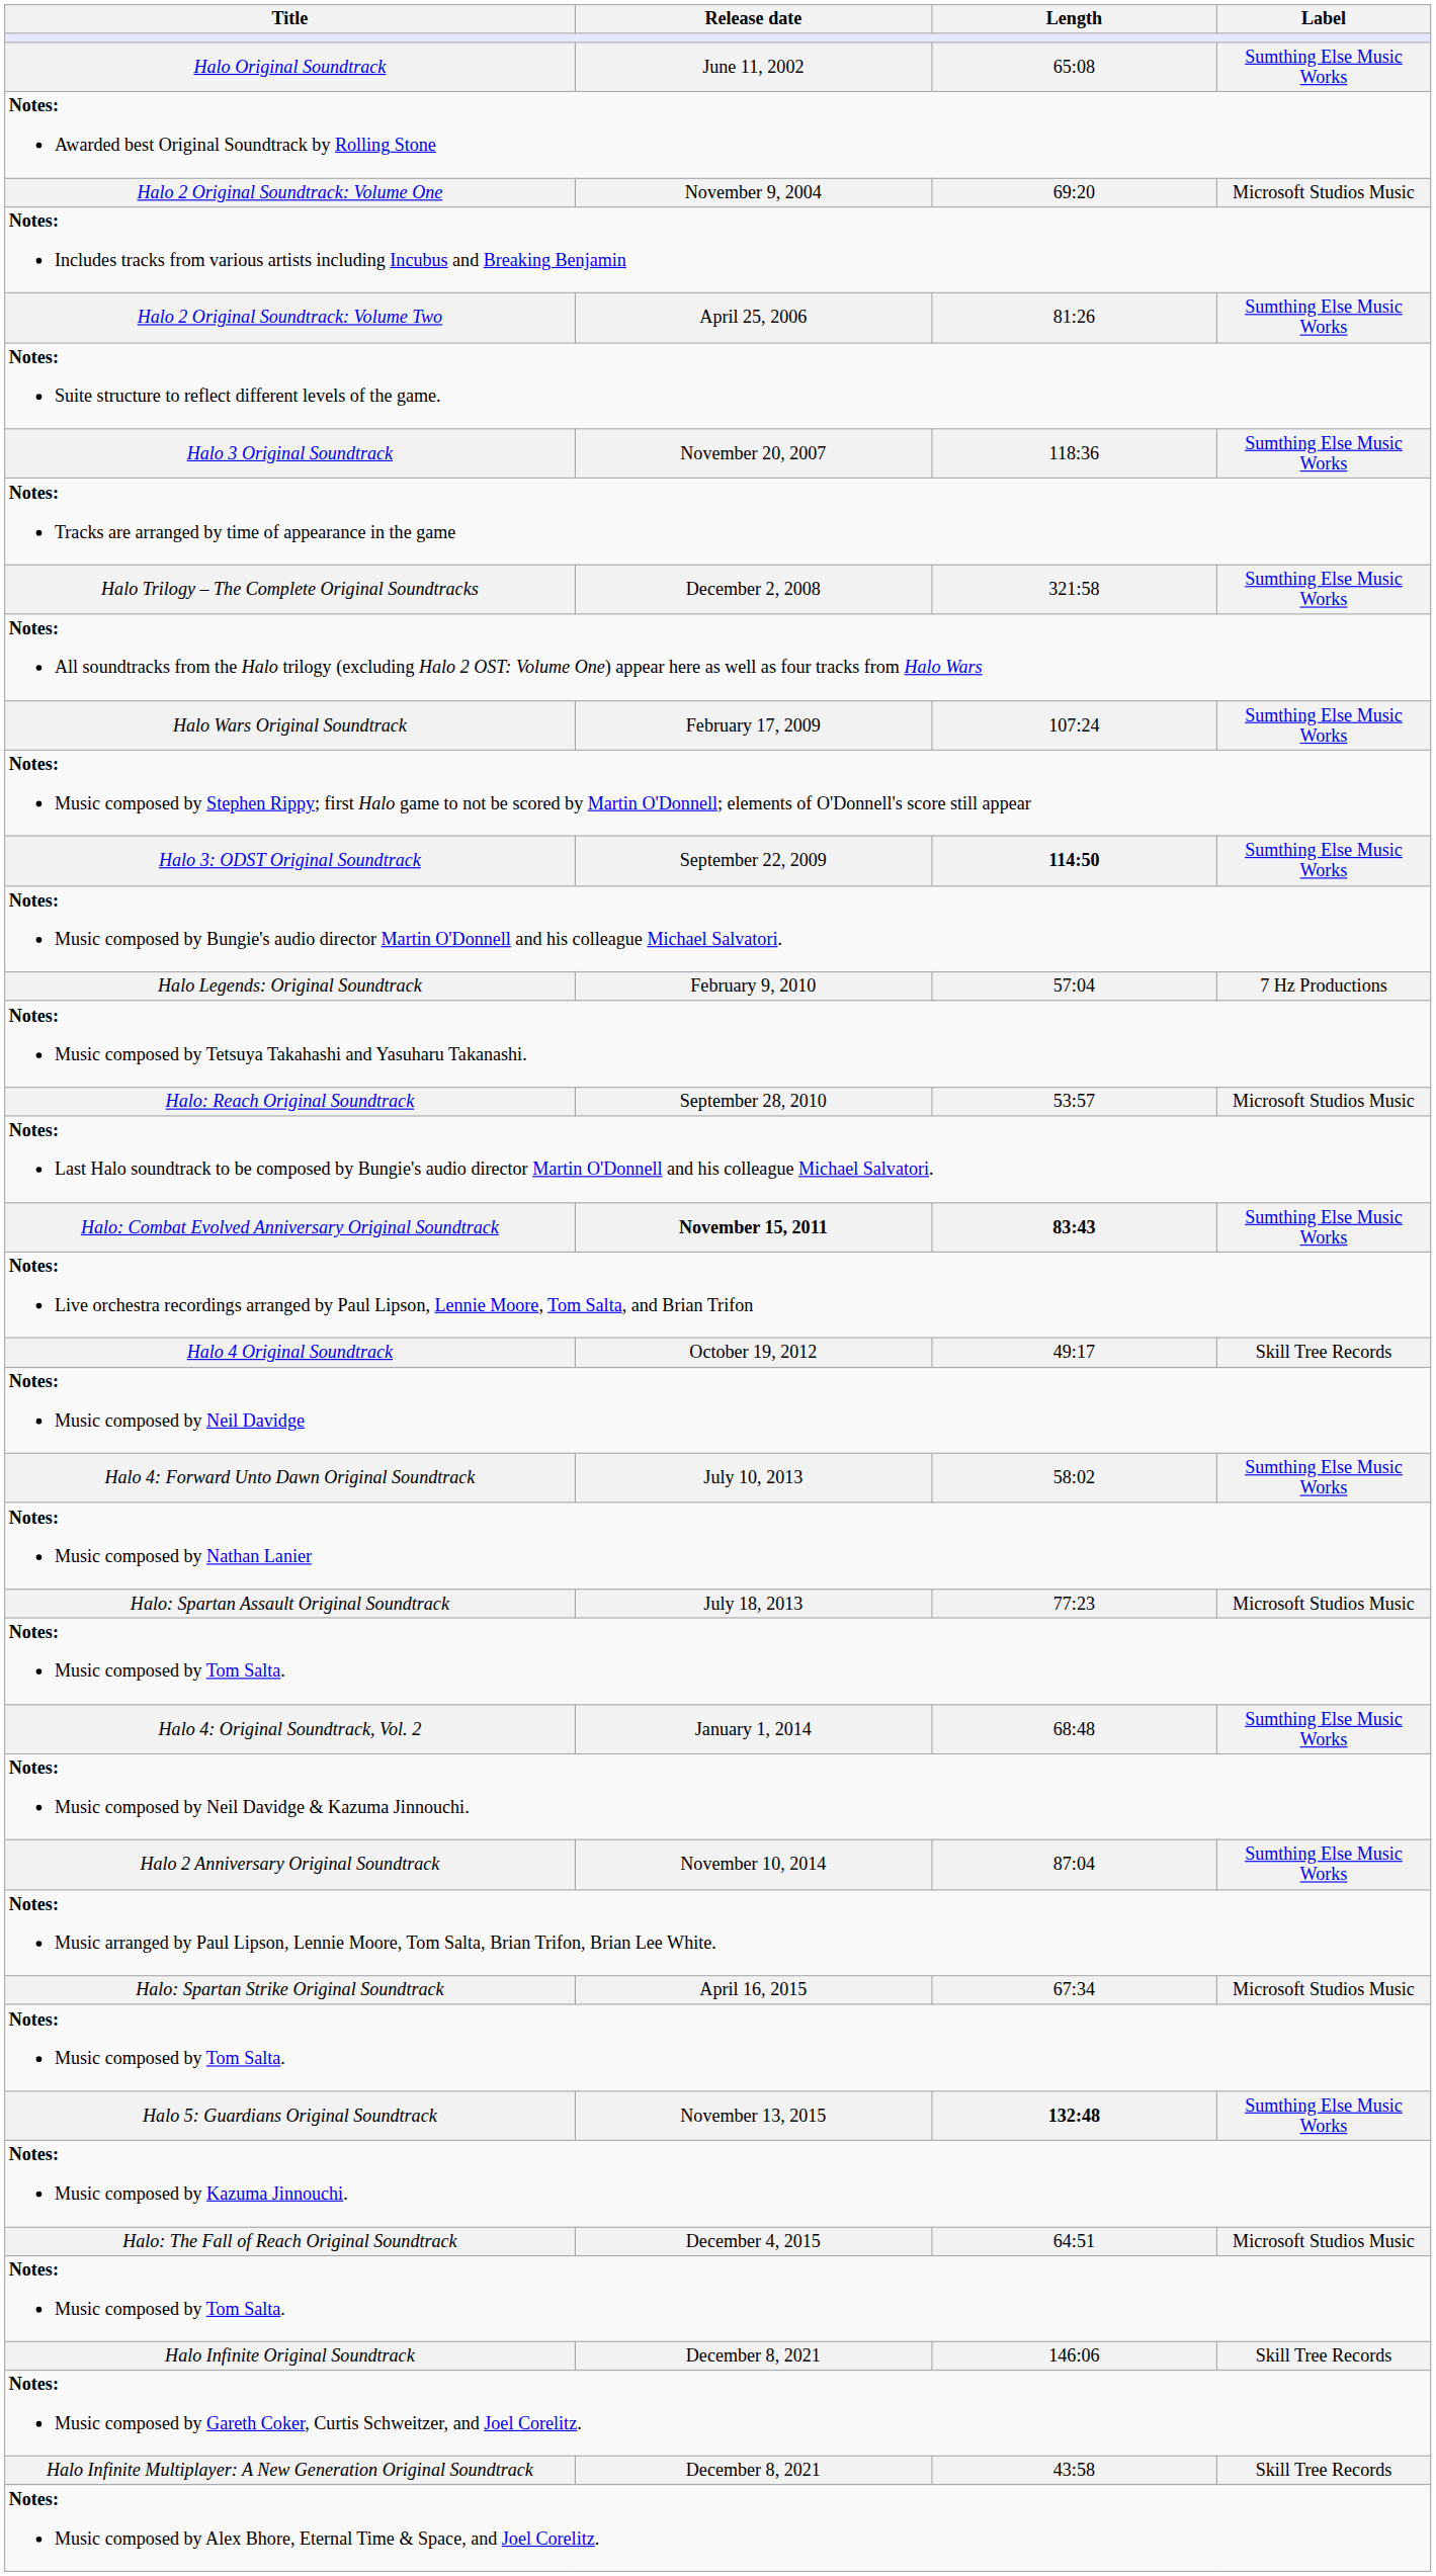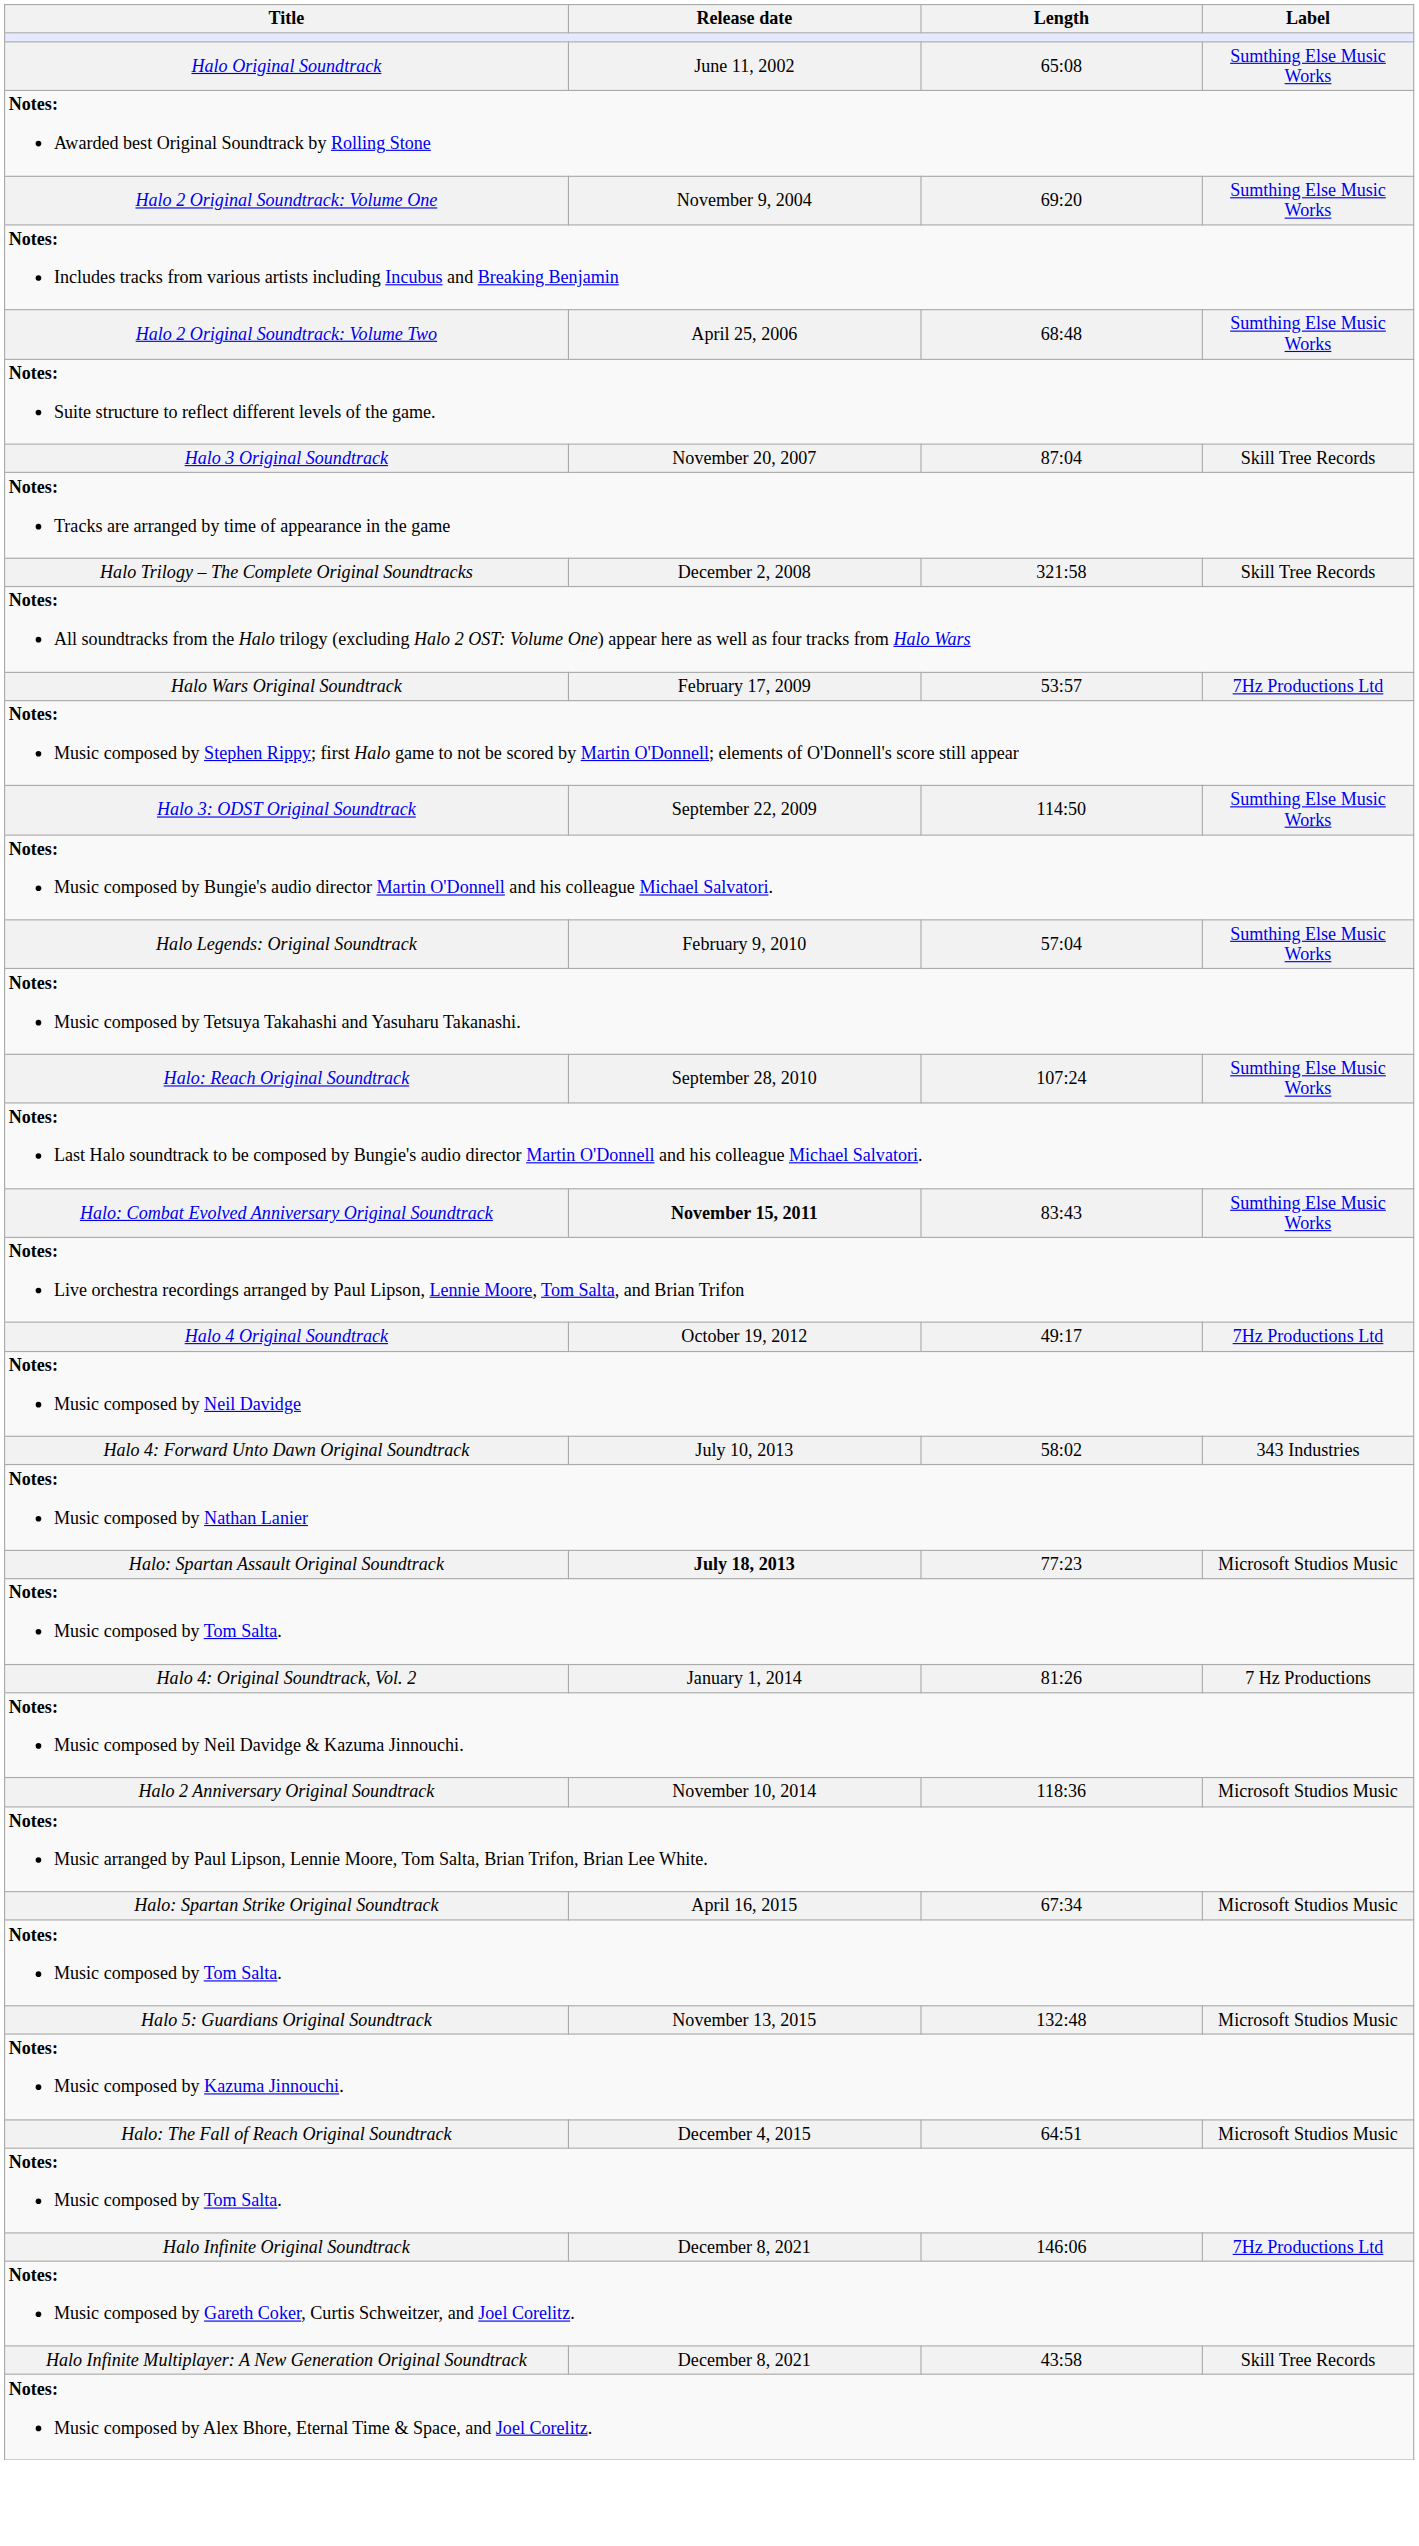 <table class="wikitable">
 <tr style="text-align: center;">
 <th colspan="2" width="40%">Title</th>
 <th colspan="1" width="25%">Release date</th>
 <th colspan="1" width="20%">Length</th>
 <th colspan="1" width="45%">Label</th>
 </tr>
 <tr>
 <td colspan="5" bgcolor="#e6e9ff"></td>
 </tr>
 <tr bgcolor="#F2F2F2" align="center">
 <td colspan="2"><em><a href='#'>Halo Original Soundtrack</a></em></td>
 <td colspan="1">June 11, 2002</td>
 <td colspan="1">65:08</td>
 <td colspan="1"><a href='#'>Sumthing Else Music Works</a></td>
 </tr>
 <tr>
 <td colspan="5" style="border: none; vertical-align: top;"><strong>Notes:</strong><br><ul><li>Awarded best Original Soundtrack by <a href='#'>Rolling Stone</a></li></ul></td>
 </tr>
 <tr bgcolor="#F2F2F2" align="center">
 <td colspan="2"><em><a href='#'>Halo 2 Original Soundtrack: Volume One</a></em></td>
 <td colspan="1">November 9, 2004</td>
 <td colspan="1">69:20</td>
-<td colspan="1">Microsoft Studios Music</td>
+<td colspan="1"><a href='#'>Sumthing Else Music Works</a></td>
 </tr>
 <tr>
 <td colspan="5" style="border: none; vertical-align: top;"><strong>Notes:</strong><br><ul><li>Includes tracks from various artists including <a href='#'>Incubus</a> and <a href='#'>Breaking Benjamin</a></li></ul></td>
 </tr>
 <tr bgcolor="#F2F2F2" align="center">
 <td colspan="2"><em><a href='#'>Halo 2 Original Soundtrack: Volume Two</a></em></td>
 <td colspan="1">April 25, 2006</td>
-<td colspan="1">81:26</td>
+<td colspan="1">68:48</td>
 <td colspan="1"><a href='#'>Sumthing Else Music Works</a></td>
 </tr>
 <tr>
 <td colspan="5" style="border: none; vertical-align: top;"><strong>Notes:</strong><br><ul><li>Suite structure to reflect different levels of the game.</li></ul></td>
 </tr>
 <tr bgcolor="#F2F2F2" align="center">
 <td colspan="2"><em><a href='#'>Halo 3 Original Soundtrack</a></em></td>
 <td colspan="1">November 20, 2007</td>
-<td colspan="1">118:36</td>
-<td colspan="1"><a href='#'>Sumthing Else Music Works</a></td>
+<td colspan="1">87:04</td>
+<td colspan="1">Skill Tree Records</td>
 </tr>
 <tr>
 <td colspan="5" style="border: none; vertical-align: top;"><strong>Notes:</strong><br><ul><li>Tracks are arranged by time of appearance in the game</li></ul></td>
 </tr>
 <tr bgcolor="#F2F2F2" align="center">
 <td colspan="2"><em>Halo Trilogy – The Complete Original Soundtracks</em></td>
 <td colspan="1">December 2, 2008</td>
 <td colspan="1">321:58</td>
-<td colspan="1"><a href='#'>Sumthing Else Music Works</a></td>
+<td colspan="1">Skill Tree Records</td>
 </tr>
 <tr>
 <td colspan="5" style="border: none; vertical-align: top;"><strong>Notes:</strong><br><ul><li>All soundtracks from the <em>Halo</em> trilogy (excluding <em>Halo 2 OST: Volume One</em>) appear here as well as four tracks from <em><a href='#'>Halo Wars</a></em></li></ul></td>
 </tr>
 <tr bgcolor="#F2F2F2" align="center">
 <td colspan="2"><em>Halo Wars Original Soundtrack</em></td>
 <td colspan="1">February 17, 2009</td>
-<td colspan="1">107:24</td>
-<td colspan="1"><a href='#'>Sumthing Else Music Works</a></td>
+<td colspan="1">53:57</td>
+<td colspan="1"><a href='#'>7Hz Productions Ltd</a></td>
 </tr>
 <tr>
 <td colspan="5" style="border: none; vertical-align: top;"><strong>Notes:</strong><br><ul><li>Music composed by <a href='#'>Stephen Rippy</a>; first <em>Halo</em> game to not be scored by <a href='#'>Martin O'Donnell</a>; elements of O'Donnell's score still appear</li></ul></td>
 </tr>
 <tr bgcolor="#F2F2F2" align="center">
 <td colspan="2"><em><a href='#'>Halo 3: ODST Original Soundtrack</a></em></td>
 <td colspan="1">September 22, 2009</td>
-<td colspan="1"><strong>114:50</strong></td>
+<td colspan="1">114:50</td>
 <td colspan="1"><a href='#'>Sumthing Else Music Works</a></td>
 </tr>
 <tr>
 <td colspan="5" style="border: none; vertical-align: top;"><strong>Notes:</strong><br><ul><li>Music composed by Bungie's audio director <a href='#'>Martin O'Donnell</a> and his colleague <a href='#'>Michael Salvatori</a>.</li></ul></td>
 </tr>
 <tr bgcolor="#F2F2F2" align="center">
 <td colspan="2"><em>Halo Legends: Original Soundtrack</em></td>
 <td colspan="1">February 9, 2010</td>
 <td colspan="1">57:04</td>
-<td colspan="1">7 Hz Productions</td>
+<td colspan="1"><a href='#'>Sumthing Else Music Works</a></td>
 </tr>
 <tr>
 <td colspan="5" style="border: none; vertical-align: top;"><strong>Notes:</strong><br><ul><li>Music composed by Tetsuya Takahashi and Yasuharu Takanashi.</li></ul></td>
 </tr>
 <tr bgcolor="#F2F2F2" align="center">
 <td colspan="2"><em><a href='#'>Halo: Reach Original Soundtrack</a></em></td>
 <td colspan="1">September 28, 2010</td>
-<td colspan="1">53:57</td>
-<td colspan="1">Microsoft Studios Music</td>
+<td colspan="1">107:24</td>
+<td colspan="1"><a href='#'>Sumthing Else Music Works</a></td>
 </tr>
 <tr>
 <td colspan="5" style="border: none; vertical-align: top;"><strong>Notes:</strong><br><ul><li>Last Halo soundtrack to be composed by Bungie's audio director <a href='#'>Martin O'Donnell</a> and his colleague <a href='#'>Michael Salvatori</a>.</li></ul></td>
 </tr>
 <tr bgcolor="#F2F2F2" align="center">
 <td colspan="2"><em><a href='#'>Halo: Combat Evolved Anniversary Original Soundtrack</a></em></td>
 <td colspan="1"><strong>November 15, 2011</strong></td>
-<td colspan="1"><strong>83:43</strong></td>
+<td colspan="1">83:43</td>
 <td colspan="1"><a href='#'>Sumthing Else Music Works</a></td>
 </tr>
 <tr>
 <td colspan="5" style="border: none; vertical-align: top;"><strong>Notes:</strong><br><ul><li>Live orchestra recordings arranged by Paul Lipson, <a href='#'>Lennie Moore</a>, <a href='#'>Tom Salta</a>, and Brian Trifon</li></ul></td>
 </tr>
 <tr bgcolor="#F2F2F2" align="center">
 <td colspan="2"><em><a href='#'>Halo 4 Original Soundtrack</a></em></td>
 <td colspan="1">October 19, 2012</td>
 <td colspan="1">49:17</td>
-<td colspan="1">Skill Tree Records</td>
+<td colspan="1"><a href='#'>7Hz Productions Ltd</a></td>
 </tr>
 <tr>
 <td colspan="5" style="border: none; vertical-align: top;"><strong>Notes:</strong><br><ul><li>Music composed by <a href='#'>Neil Davidge</a></li></ul></td>
 </tr>
 <tr bgcolor="#F2F2F2" align="center">
 <td colspan="2"><em>Halo 4: Forward Unto Dawn Original Soundtrack</em></td>
 <td colspan="1">July 10, 2013</td>
 <td colspan="1">58:02</td>
-<td colspan="1"><a href='#'>Sumthing Else Music Works</a></td>
+<td colspan="1">343 Industries</td>
 </tr>
 <tr>
 <td colspan="5" style="border: none; vertical-align: top;"><strong>Notes:</strong><br><ul><li>Music composed by <a href='#'>Nathan Lanier</a></li></ul></td>
 </tr>
 <tr bgcolor="#F2F2F2" align="center">
 <td colspan="2"><em>Halo: Spartan Assault Original Soundtrack</em></td>
-<td colspan="1">July 18, 2013</td>
+<td colspan="1"><strong>July 18, 2013</strong></td>
 <td colspan="1">77:23</td>
 <td colspan="1">Microsoft Studios Music</td>
 </tr>
 <tr>
 <td colspan="5" style="border: none; vertical-align: top;"><strong>Notes:</strong><br><ul><li>Music composed by <a href='#'>Tom Salta</a>.</li></ul></td>
 </tr>
 <tr bgcolor="#F2F2F2" align="center">
 <td colspan="2"><em>Halo 4: Original Soundtrack, Vol. 2</em></td>
 <td colspan="1">January 1, 2014</td>
-<td colspan="1">68:48</td>
-<td colspan="1"><a href='#'>Sumthing Else Music Works</a></td>
+<td colspan="1">81:26</td>
+<td colspan="1">7 Hz Productions</td>
 </tr>
 <tr>
 <td colspan="5" style="border: none; vertical-align: top;"><strong>Notes:</strong><br><ul><li>Music composed by Neil Davidge & Kazuma Jinnouchi.</li></ul></td>
 </tr>
 <tr bgcolor="#F2F2F2" align="center">
 <td colspan="2"><em>Halo 2 Anniversary Original Soundtrack</em></td>
 <td colspan="1">November 10, 2014</td>
-<td colspan="1">87:04</td>
-<td colspan="1"><a href='#'>Sumthing Else Music Works</a></td>
+<td colspan="1">118:36</td>
+<td colspan="1">Microsoft Studios Music</td>
 </tr>
 <tr>
 <td colspan="5" style="border: none; vertical-align: top;"><strong>Notes:</strong><br><ul><li>Music arranged by Paul Lipson, Lennie Moore, Tom Salta, Brian Trifon, Brian Lee White.</li></ul></td>
 </tr>
 <tr bgcolor="#F2F2F2" align="center">
 <td colspan="2"><em>Halo: Spartan Strike Original Soundtrack</em></td>
 <td colspan="1">April 16, 2015</td>
 <td colspan="1">67:34</td>
 <td colspan="1">Microsoft Studios Music</td>
 </tr>
 <tr>
 <td colspan="5" style="border: none; vertical-align: top;"><strong>Notes:</strong><br><ul><li>Music composed by <a href='#'>Tom Salta</a>.</li></ul></td>
 </tr>
 <tr bgcolor="#F2F2F2" align="center">
 <td colspan="2"><em>Halo 5: Guardians Original Soundtrack</em></td>
 <td colspan="1">November 13, 2015</td>
-<td colspan="1"><strong>132:48</strong></td>
-<td colspan="1"><a href='#'>Sumthing Else Music Works</a></td>
+<td colspan="1">132:48</td>
+<td colspan="1">Microsoft Studios Music</td>
 </tr>
 <tr>
 <td colspan="5" style="border: none; vertical-align: top;"><strong>Notes:</strong><br><ul><li>Music composed by <a href='#'>Kazuma Jinnouchi</a>.</li></ul></td>
 </tr>
 <tr bgcolor="#F2F2F2" align="center">
 <td colspan="2"><em>Halo: The Fall of Reach Original Soundtrack</em></td>
 <td colspan="1">December 4, 2015</td>
 <td colspan="1">64:51</td>
 <td colspan="1">Microsoft Studios Music</td>
 </tr>
 <tr>
 <td colspan="5" style="border: none; vertical-align: top;"><strong>Notes:</strong><br><ul><li>Music composed by <a href='#'>Tom Salta</a>.</li></ul></td>
 </tr>
 <tr>
 </tr>
 <tr bgcolor="#F2F2F2" align="center">
 <td colspan="2"><em>Halo Infinite Original Soundtrack</em></td>
 <td colspan="1">December 8, 2021</td>
 <td colspan="1">146:06</td>
-<td colspan="1">Skill Tree Records</td>
+<td colspan="1"><a href='#'>7Hz Productions Ltd</a></td>
 </tr>
 <tr>
 <td colspan="5" style="border: none; vertical-align: top;"><strong>Notes:</strong><br><ul><li>Music composed by <a href='#'>Gareth Coker</a>, Curtis Schweitzer, and <a href='#'>Joel Corelitz</a>.</li></ul></td>
 </tr>
 <tr>
 </tr>
 <tr bgcolor="#F2F2F2" align="center">
 <td colspan="2"><em>Halo Infinite Multiplayer: A New Generation Original Soundtrack</em></td>
 <td colspan="1">December 8, 2021</td>
 <td colspan="1">43:58</td>
 <td colspan="1">Skill Tree Records</td>
 </tr>
 <tr>
 <td colspan="5" style="border: none; vertical-align: top;"><strong>Notes:</strong><br><ul><li>Music composed by Alex Bhore, Eternal Time & Space, and <a href='#'>Joel Corelitz</a>.</li></ul></td>
 </tr>
 </table>
